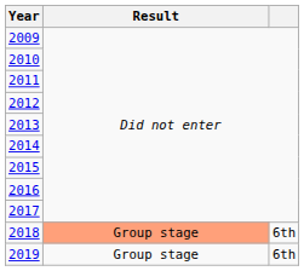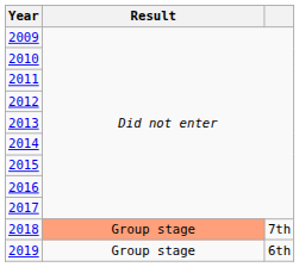 <table class="wikitable" style="text-align: center; font-size:90%">
 <tr>
 <th>Year</th>
 <th style="width:200px">Result</th>
 <th></th>
 </tr>
 <tr>
 <td><a href='#'>2009</a></td>
 <td colspan="2" rowspan="9"><em>Did not enter</em></td>
 </tr>
 <tr>
 <td><a href='#'>2010</a></td>
 </tr>
 <tr>
 <td><a href='#'>2011</a></td>
 </tr>
 <tr>
 <td><a href='#'>2012</a></td>
 </tr>
 <tr>
 <td><a href='#'>2013</a></td>
 </tr>
 <tr>
 <td><a href='#'>2014</a></td>
 </tr>
 <tr>
 <td><a href='#'>2015</a></td>
 </tr>
 <tr>
 <td><a href='#'>2016</a></td>
 </tr>
 <tr>
 <td><a href='#'>2017</a></td>
 </tr>
 <tr>
 <td><a href='#'>2018</a></td>
 <td style="background: lightsalmon;">Group stage</td>
-<td>6th</td>
+<td>7th</td>
 </tr>
 <tr>
 <td><a href='#'>2019</a></td>
 <td>Group stage</td>
 <td>6th</td>
 </tr>
 </table>
